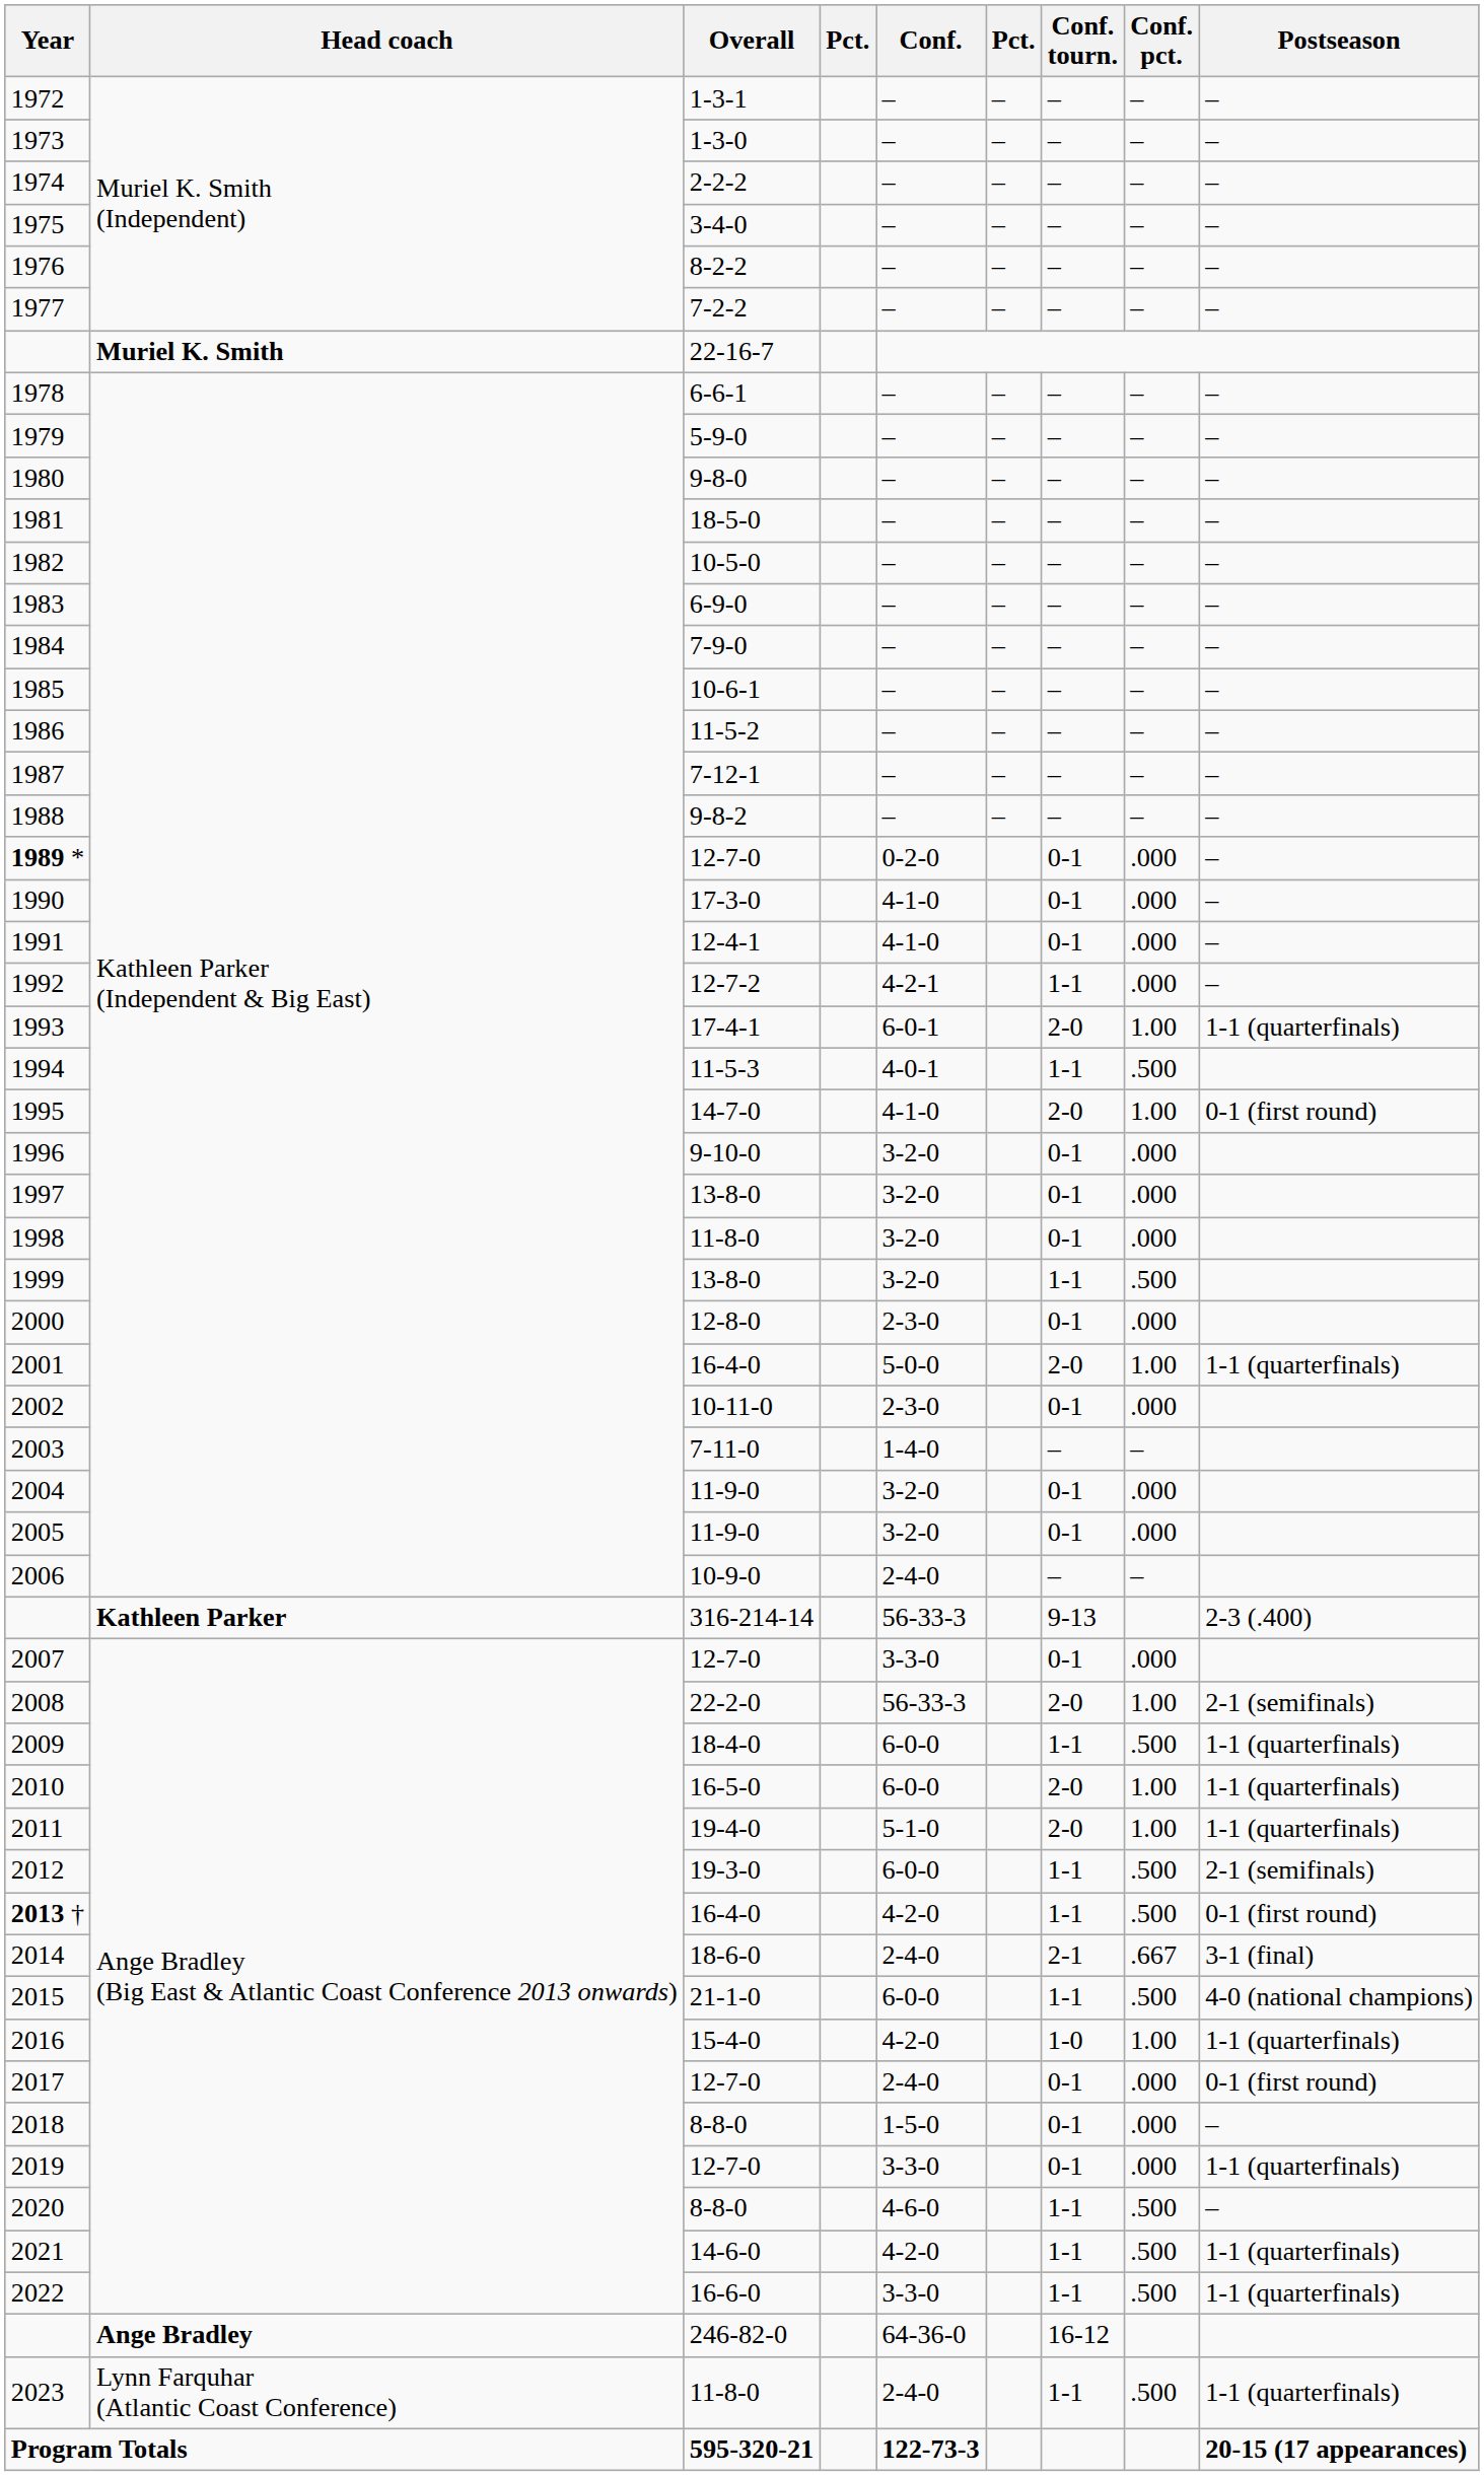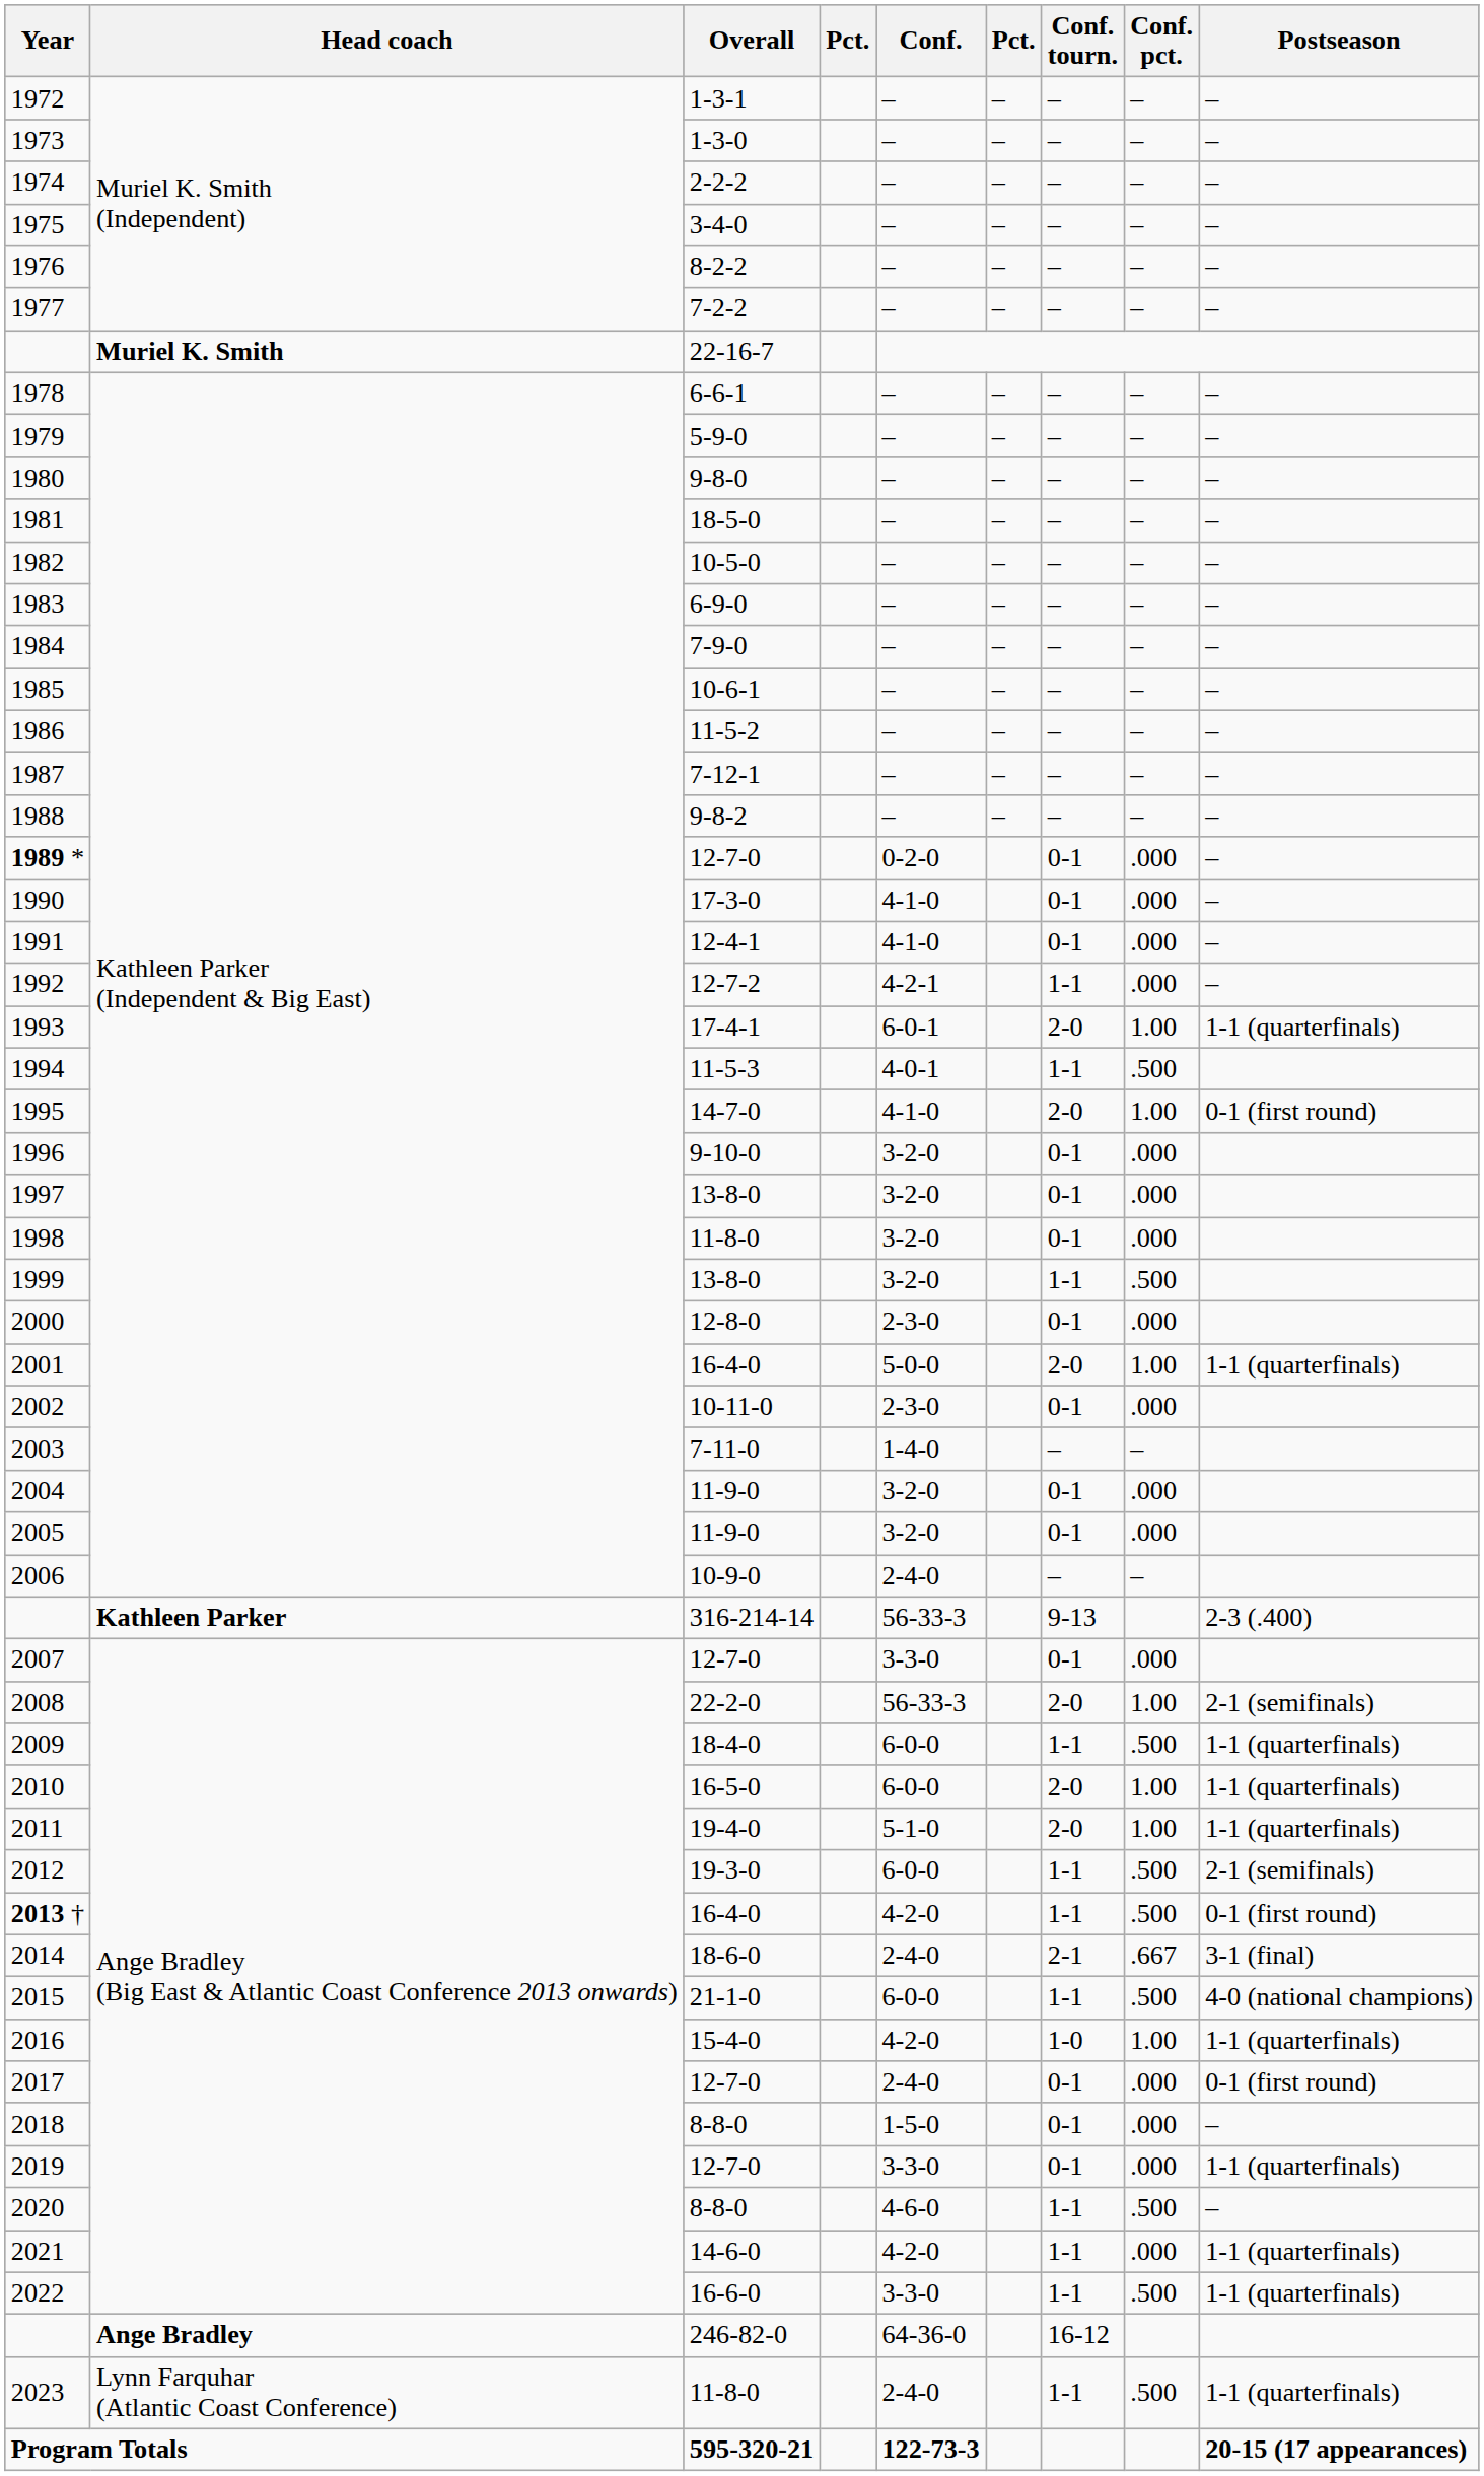 <table class="wikitable">
 <tr>
 <th>Year</th>
 <th>Head coach</th>
 <th>Overall</th>
 <th>Pct.</th>
 <th>Conf.</th>
 <th>Pct.</th>
 <th>Conf.<br>tourn.</th>
 <th>Conf.<br>pct.</th>
 <th>Postseason</th>
 </tr>
 <tr>
 <td>1972</td>
 <td rowspan="6">Muriel K. Smith<br>(Independent)</td>
 <td>1-3-1</td>
 <td></td>
 <td>–</td>
 <td>–</td>
 <td>–</td>
 <td>–</td>
 <td>–</td>
 </tr>
 <tr>
 <td>1973</td>
 <td>1-3-0</td>
 <td></td>
 <td>–</td>
 <td>–</td>
 <td>–</td>
 <td>–</td>
 <td>–</td>
 </tr>
 <tr>
 <td>1974</td>
 <td>2-2-2</td>
 <td></td>
 <td>–</td>
 <td>–</td>
 <td>–</td>
 <td>–</td>
 <td>–</td>
 </tr>
 <tr>
 <td>1975</td>
 <td>3-4-0</td>
 <td></td>
 <td>–</td>
 <td>–</td>
 <td>–</td>
 <td>–</td>
 <td>–</td>
 </tr>
 <tr>
 <td>1976</td>
 <td>8-2-2</td>
 <td></td>
 <td>–</td>
 <td>–</td>
 <td>–</td>
 <td>–</td>
 <td>–</td>
 </tr>
 <tr>
 <td>1977</td>
 <td>7-2-2</td>
 <td></td>
 <td>–</td>
 <td>–</td>
 <td>–</td>
 <td>–</td>
 <td>–</td>
 </tr>
 <tr>
 <td></td>
 <td><strong>Muriel K. Smith</strong></td>
 <td>22-16-7</td>
 <td></td>
 <td colspan="5"></td>
 </tr>
 <tr>
 <td>1978</td>
 <td rowspan="29">Kathleen Parker<br>(Independent & Big East)</td>
 <td>6-6-1</td>
 <td></td>
 <td>–</td>
 <td>–</td>
 <td>–</td>
 <td>–</td>
 <td>–</td>
 </tr>
 <tr>
 <td>1979</td>
 <td>5-9-0</td>
 <td></td>
 <td>–</td>
 <td>–</td>
 <td>–</td>
 <td>–</td>
 <td>–</td>
 </tr>
 <tr>
 <td>1980</td>
 <td>9-8-0</td>
 <td></td>
 <td>–</td>
 <td>–</td>
 <td>–</td>
 <td>–</td>
 <td>–</td>
 </tr>
 <tr>
 <td>1981</td>
 <td>18-5-0</td>
 <td></td>
 <td>–</td>
 <td>–</td>
 <td>–</td>
 <td>–</td>
 <td>–</td>
 </tr>
 <tr>
 <td>1982</td>
 <td>10-5-0</td>
 <td></td>
 <td>–</td>
 <td>–</td>
 <td>–</td>
 <td>–</td>
 <td>–</td>
 </tr>
 <tr>
 <td>1983</td>
 <td>6-9-0</td>
 <td></td>
 <td>–</td>
 <td>–</td>
 <td>–</td>
 <td>–</td>
 <td>–</td>
 </tr>
 <tr>
 <td>1984</td>
 <td>7-9-0</td>
 <td></td>
 <td>–</td>
 <td>–</td>
 <td>–</td>
 <td>–</td>
 <td>–</td>
 </tr>
 <tr>
 <td>1985</td>
 <td>10-6-1</td>
 <td></td>
 <td>–</td>
 <td>–</td>
 <td>–</td>
 <td>–</td>
 <td>–</td>
 </tr>
 <tr>
 <td>1986</td>
 <td>11-5-2</td>
 <td></td>
 <td>–</td>
 <td>–</td>
 <td>–</td>
 <td>–</td>
 <td>–</td>
 </tr>
 <tr>
 <td>1987</td>
 <td>7-12-1</td>
 <td></td>
 <td>–</td>
 <td>–</td>
 <td>–</td>
 <td>–</td>
 <td>–</td>
 </tr>
 <tr>
 <td>1988</td>
 <td>9-8-2</td>
 <td></td>
 <td>–</td>
 <td>–</td>
 <td>–</td>
 <td>–</td>
 <td>–</td>
 </tr>
 <tr>
 <td><strong>1989</strong> *</td>
 <td>12-7-0</td>
 <td></td>
 <td>0-2-0</td>
 <td></td>
 <td>0-1</td>
 <td>.000</td>
 <td>–</td>
 </tr>
 <tr>
 <td>1990</td>
 <td>17-3-0</td>
 <td></td>
 <td>4-1-0</td>
 <td></td>
 <td>0-1</td>
 <td>.000</td>
 <td>–</td>
 </tr>
 <tr>
 <td>1991</td>
 <td>12-4-1</td>
 <td></td>
 <td>4-1-0</td>
 <td></td>
 <td>0-1</td>
 <td>.000</td>
 <td>–</td>
 </tr>
 <tr>
 <td>1992</td>
 <td>12-7-2</td>
 <td></td>
 <td>4-2-1</td>
 <td></td>
 <td>1-1</td>
 <td>.000</td>
 <td>–</td>
 </tr>
 <tr>
 <td>1993</td>
 <td>17-4-1</td>
 <td></td>
 <td>6-0-1</td>
 <td></td>
 <td>2-0</td>
 <td>1.00</td>
 <td>1-1 (quarterfinals)</td>
 </tr>
 <tr>
 <td>1994</td>
 <td>11-5-3</td>
 <td></td>
 <td>4-0-1</td>
 <td></td>
 <td>1-1</td>
 <td>.500</td>
 <td></td>
 </tr>
 <tr>
 <td>1995</td>
 <td>14-7-0</td>
 <td></td>
 <td>4-1-0</td>
 <td></td>
 <td>2-0</td>
 <td>1.00</td>
 <td>0-1 (first round)</td>
 </tr>
 <tr>
 <td>1996</td>
 <td>9-10-0</td>
 <td></td>
 <td>3-2-0</td>
 <td></td>
 <td>0-1</td>
 <td>.000</td>
 <td></td>
 </tr>
 <tr>
 <td>1997</td>
 <td>13-8-0</td>
 <td></td>
 <td>3-2-0</td>
 <td></td>
 <td>0-1</td>
 <td>.000</td>
 <td></td>
 </tr>
 <tr>
 <td>1998</td>
 <td>11-8-0</td>
 <td></td>
 <td>3-2-0</td>
 <td></td>
 <td>0-1</td>
 <td>.000</td>
 <td></td>
 </tr>
 <tr>
 <td>1999</td>
 <td>13-8-0</td>
 <td></td>
 <td>3-2-0</td>
 <td></td>
 <td>1-1</td>
 <td>.500</td>
 <td></td>
 </tr>
 <tr>
 <td>2000</td>
 <td>12-8-0</td>
 <td></td>
 <td>2-3-0</td>
 <td></td>
 <td>0-1</td>
 <td>.000</td>
 <td></td>
 </tr>
 <tr>
 <td>2001</td>
 <td>16-4-0</td>
 <td></td>
 <td>5-0-0</td>
 <td></td>
 <td>2-0</td>
 <td>1.00</td>
 <td>1-1 (quarterfinals)</td>
 </tr>
 <tr>
 <td>2002</td>
 <td>10-11-0</td>
 <td></td>
 <td>2-3-0</td>
 <td></td>
 <td>0-1</td>
 <td>.000</td>
 <td></td>
 </tr>
 <tr>
 <td>2003</td>
 <td>7-11-0</td>
 <td></td>
 <td>1-4-0</td>
 <td></td>
 <td>–</td>
 <td>–</td>
 <td></td>
 </tr>
 <tr>
 <td>2004</td>
 <td>11-9-0</td>
 <td></td>
 <td>3-2-0</td>
 <td></td>
 <td>0-1</td>
 <td>.000</td>
 <td></td>
 </tr>
 <tr>
 <td>2005</td>
 <td>11-9-0</td>
 <td></td>
 <td>3-2-0</td>
 <td></td>
 <td>0-1</td>
 <td>.000</td>
 <td></td>
 </tr>
 <tr>
 <td>2006</td>
 <td>10-9-0</td>
 <td></td>
 <td>2-4-0</td>
 <td></td>
 <td>–</td>
 <td>–</td>
 <td></td>
 </tr>
 <tr>
 <td></td>
 <td><strong>Kathleen Parker</strong></td>
 <td>316-214-14</td>
 <td></td>
 <td>56-33-3</td>
 <td></td>
 <td>9-13</td>
 <td></td>
 <td>2-3 (.400)</td>
 </tr>
 <tr>
 <td>2007</td>
 <td rowspan="16">Ange Bradley<br>(Big East & Atlantic Coast Conference <em>2013 onwards</em>)</td>
 <td>12-7-0</td>
 <td></td>
 <td>3-3-0</td>
 <td></td>
 <td>0-1</td>
 <td>.000</td>
 <td></td>
 </tr>
 <tr>
 <td>2008</td>
 <td>22-2-0</td>
 <td></td>
 <td>56-33-3</td>
 <td></td>
 <td>2-0</td>
 <td>1.00</td>
 <td>2-1 (semifinals)</td>
 </tr>
 <tr>
 <td>2009</td>
 <td>18-4-0</td>
 <td></td>
 <td>6-0-0</td>
 <td></td>
 <td>1-1</td>
 <td>.500</td>
 <td>1-1 (quarterfinals)</td>
 </tr>
 <tr>
 <td>2010</td>
 <td>16-5-0</td>
 <td></td>
 <td>6-0-0</td>
 <td></td>
 <td>2-0</td>
 <td>1.00</td>
 <td>1-1 (quarterfinals)</td>
 </tr>
 <tr>
 <td>2011</td>
 <td>19-4-0</td>
 <td></td>
 <td>5-1-0</td>
 <td></td>
 <td>2-0</td>
 <td>1.00</td>
 <td>1-1 (quarterfinals)</td>
 </tr>
 <tr>
 <td>2012</td>
 <td>19-3-0</td>
 <td></td>
 <td>6-0-0</td>
 <td></td>
 <td>1-1</td>
 <td>.500</td>
 <td>2-1 (semifinals)</td>
 </tr>
 <tr>
 <td><strong>2013</strong> †</td>
 <td>16-4-0</td>
 <td></td>
 <td>4-2-0</td>
 <td></td>
 <td>1-1</td>
 <td>.500</td>
 <td>0-1 (first round)</td>
 </tr>
 <tr>
 <td>2014</td>
 <td>18-6-0</td>
 <td></td>
 <td>2-4-0</td>
 <td></td>
 <td>2-1</td>
 <td>.667</td>
 <td>3-1 (final)</td>
 </tr>
 <tr>
 <td>2015</td>
 <td>21-1-0</td>
 <td></td>
 <td>6-0-0</td>
 <td></td>
 <td>1-1</td>
 <td>.500</td>
 <td>4-0 (national champions)</td>
 </tr>
 <tr>
 <td>2016</td>
 <td>15-4-0</td>
 <td></td>
 <td>4-2-0</td>
 <td></td>
 <td>1-0</td>
 <td>1.00</td>
 <td>1-1 (quarterfinals)</td>
 </tr>
 <tr>
 <td>2017</td>
 <td>12-7-0</td>
 <td></td>
 <td>2-4-0</td>
 <td></td>
 <td>0-1</td>
 <td>.000</td>
 <td>0-1 (first round)</td>
 </tr>
 <tr>
 <td>2018</td>
 <td>8-8-0</td>
 <td></td>
 <td>1-5-0</td>
 <td></td>
 <td>0-1</td>
 <td>.000</td>
 <td>–</td>
 </tr>
 <tr>
 <td>2019</td>
 <td>12-7-0</td>
 <td></td>
 <td>3-3-0</td>
 <td></td>
 <td>0-1</td>
 <td>.000</td>
 <td>1-1 (quarterfinals)</td>
 </tr>
 <tr>
 <td>2020</td>
 <td>8-8-0</td>
 <td></td>
 <td>4-6-0</td>
 <td></td>
 <td>1-1</td>
 <td>.500</td>
 <td>–</td>
 </tr>
 <tr>
 <td>2021</td>
 <td>14-6-0</td>
 <td></td>
 <td>4-2-0</td>
 <td></td>
 <td>1-1</td>
-<td>.500</td>
+<td>.000</td>
 <td>1-1 (quarterfinals)</td>
 </tr>
 <tr>
 <td>2022</td>
 <td>16-6-0</td>
 <td></td>
 <td>3-3-0</td>
 <td></td>
 <td>1-1</td>
 <td>.500</td>
 <td>1-1 (quarterfinals)</td>
 </tr>
 <tr>
 <td></td>
 <td><strong>Ange Bradley</strong></td>
 <td>246-82-0</td>
 <td></td>
 <td>64-36-0</td>
 <td></td>
 <td>16-12</td>
 <td></td>
 <td></td>
 </tr>
 <tr>
 <td>2023</td>
 <td rowspan="1">Lynn Farquhar<br>(Atlantic Coast Conference)</td>
 <td>11-8-0</td>
 <td></td>
 <td>2-4-0</td>
 <td></td>
 <td>1-1</td>
 <td>.500</td>
 <td>1-1 (quarterfinals)</td>
 </tr>
 <tr>
 <td colspan="2"><strong>Program Totals</strong></td>
 <td><strong>595-320-21</strong></td>
 <td><strong></strong></td>
 <td><strong>122-73-3</strong></td>
 <td><strong></strong></td>
 <td></td>
 <td></td>
 <td><strong>20-15  (17 appearances)</strong></td>
 </tr>
 </table>
